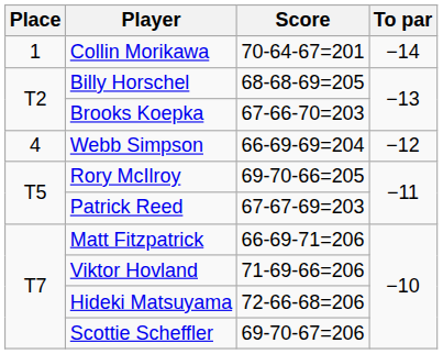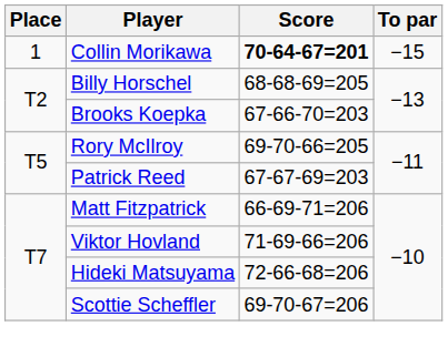 <table class="wikitable">
 <tr>
 <th>Place</th>
 <th>Player</th>
 <th>Score</th>
 <th>To par</th>
 </tr>
 <tr>
 <td align=center>1</td>
 <td> <a href='#'>Collin Morikawa</a></td>
-<td>70-64-67=201</td>
-<td align=center>−14</td>
+<td><strong>70-64-67=201</strong></td>
+<td align=center>−15</td>
 </tr>
 <tr>
 <td rowspan=2 align=center>T2</td>
 <td> <a href='#'>Billy Horschel</a></td>
 <td>68-68-69=205</td>
 <td rowspan=2 align=center>−13</td>
 </tr>
 <tr>
 <td> <a href='#'>Brooks Koepka</a></td>
 <td>67-66-70=203</td>
-</tr>
-<tr>
-<td align=center>4</td>
-<td> <a href='#'>Webb Simpson</a></td>
-<td>66-69-69=204</td>
-<td align=center>−12</td>
 </tr>
 <tr>
 <td rowspan=2 align=center>T5</td>
 <td> <a href='#'>Rory McIlroy</a></td>
 <td>69-70-66=205</td>
 <td rowspan=2 align=center>−11</td>
 </tr>
 <tr>
 <td> <a href='#'>Patrick Reed</a></td>
 <td>67-67-69=203</td>
 </tr>
 <tr>
 <td rowspan=4 align=center>T7</td>
 <td> <a href='#'>Matt Fitzpatrick</a></td>
 <td>66-69-71=206</td>
 <td rowspan=4 align=center>−10</td>
 </tr>
 <tr>
 <td> <a href='#'>Viktor Hovland</a></td>
 <td>71-69-66=206</td>
 </tr>
 <tr>
 <td> <a href='#'>Hideki Matsuyama</a></td>
 <td>72-66-68=206</td>
 </tr>
 <tr>
 <td> <a href='#'>Scottie Scheffler</a></td>
 <td>69-70-67=206</td>
 </tr>
 </table>
